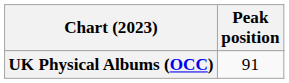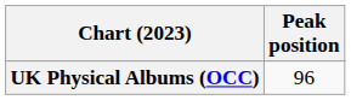 <table class="wikitable sortable plainrowheaders" style="text-align:center">
 <tr>
 <th scope="col">Chart (2023)</th>
 <th scope="col">Peak<br>position</th>
 </tr>
 <tr>
 </tr>
 <tr>
 </tr>
 <tr>
 <th scope="row">UK Physical Albums (<a href='#'>OCC</a>)</th>
-<td>91</td>
+<td>96</td>
 </tr>
 </table>
